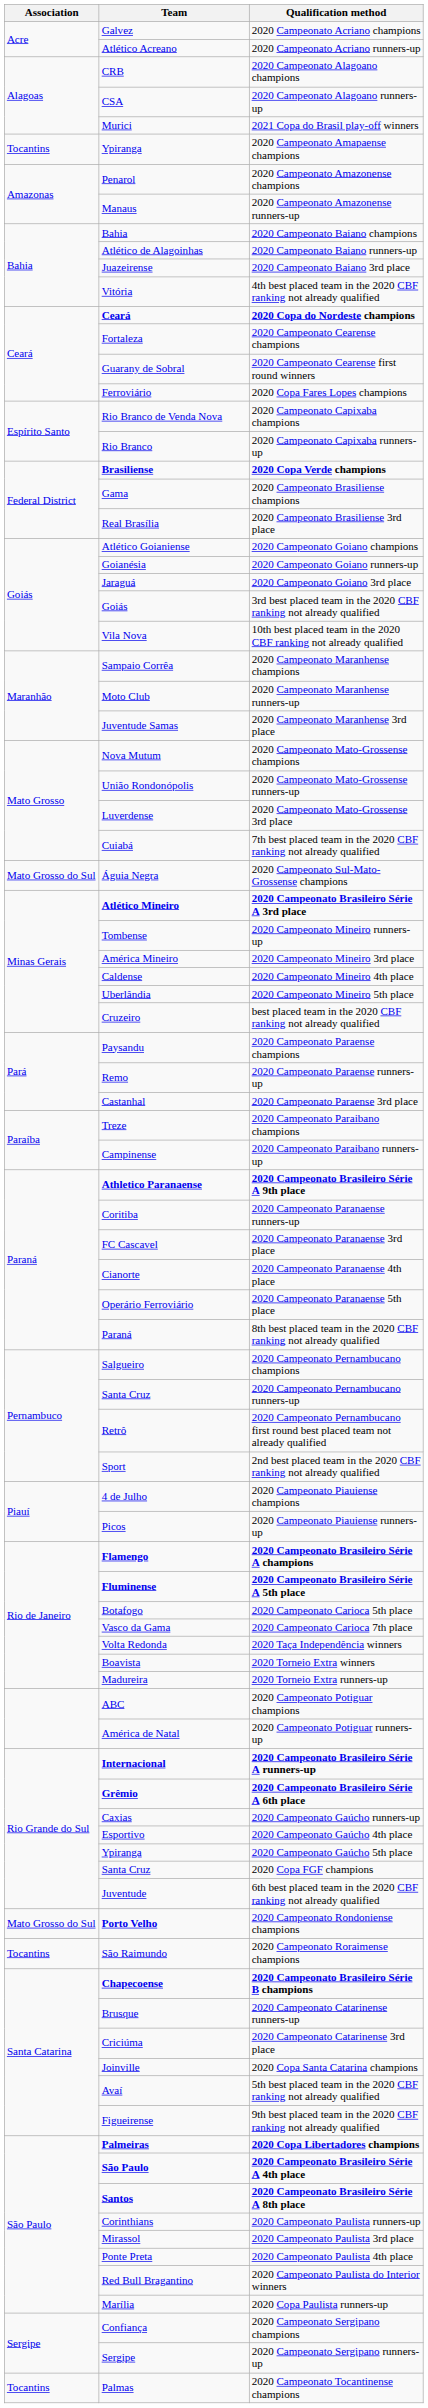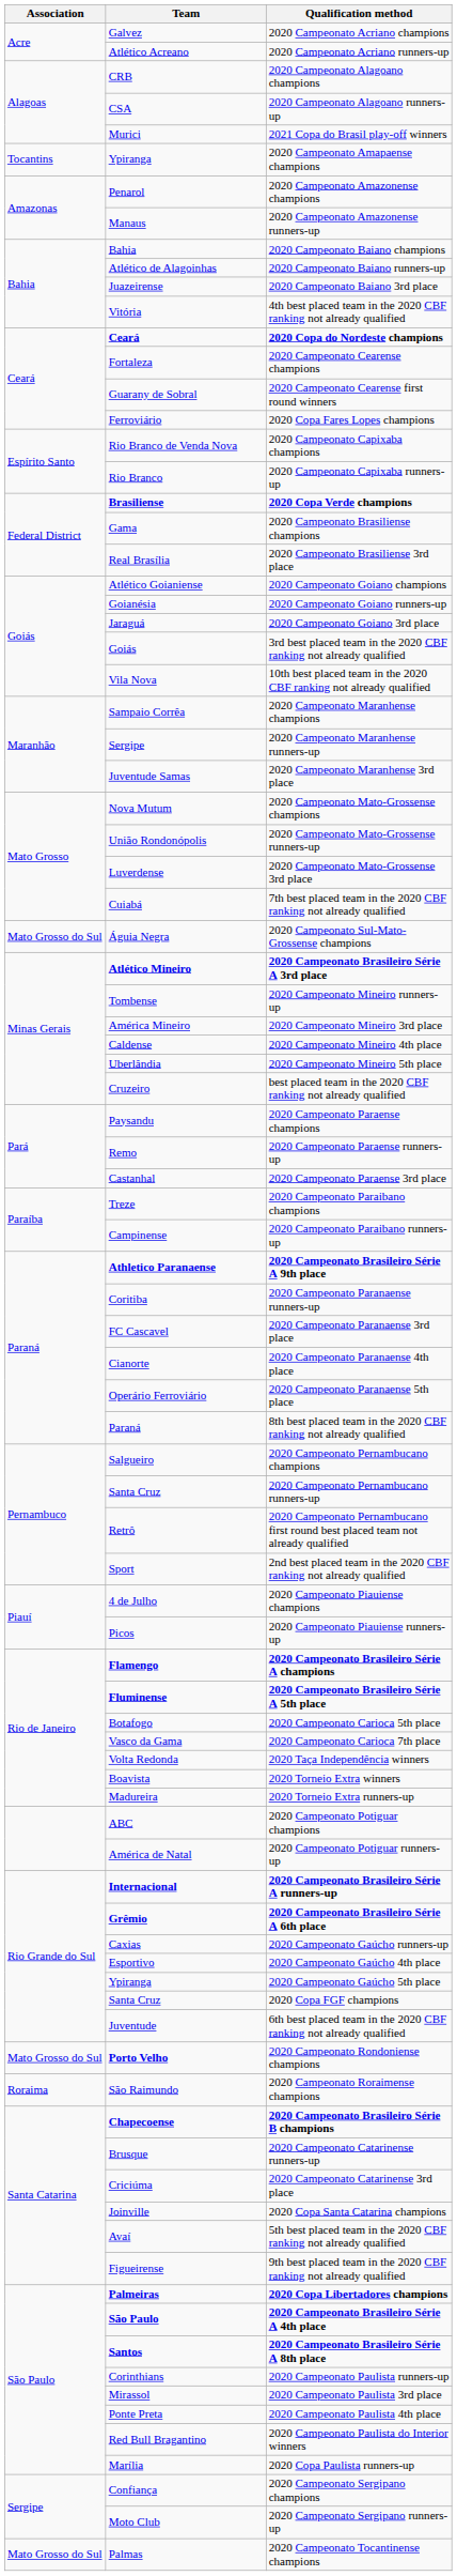 <table class="wikitable">
 <tr>
 <th width=130>Association</th>
 <th width=210>Team</th>
 <th>Qualification method</th>
 </tr>
 <tr>
 <td rowspan=2> <a href='#'>Acre</a><br></td>
 <td><a href='#'>Galvez</a></td>
 <td>2020 <a href='#'>Campeonato Acriano</a> champions</td>
 </tr>
 <tr>
 <td><a href='#'>Atlético Acreano</a></td>
 <td>2020 <a href='#'>Campeonato Acriano</a> runners-up</td>
 </tr>
 <tr>
 <td rowspan=3> <a href='#'>Alagoas</a><br></td>
 <td><a href='#'>CRB</a></td>
 <td><a href='#'>2020 Campeonato Alagoano</a> champions</td>
 </tr>
 <tr>
 <td><a href='#'>CSA</a></td>
 <td><a href='#'>2020 Campeonato Alagoano</a> runners-up</td>
 </tr>
 <tr>
 <td><a href='#'>Murici</a></td>
 <td><a href='#'>2021 Copa do Brasil play-off</a> winners</td>
 </tr>
 <tr>
 <td> <a href='#'>Tocantins</a><br></td>
 <td><a href='#'>Ypiranga</a></td>
 <td>2020 <a href='#'>Campeonato Amapaense</a> champions</td>
 </tr>
 <tr>
 <td rowspan=2> <a href='#'>Amazonas</a><br></td>
 <td><a href='#'>Penarol</a></td>
 <td>2020 <a href='#'>Campeonato Amazonense</a> champions</td>
 </tr>
 <tr>
 <td><a href='#'>Manaus</a></td>
 <td>2020 <a href='#'>Campeonato Amazonense</a> runners-up</td>
 </tr>
 <tr>
 <td rowspan=4> <a href='#'>Bahia</a><br></td>
 <td><a href='#'>Bahia</a></td>
 <td><a href='#'>2020 Campeonato Baiano</a> champions</td>
 </tr>
 <tr>
 <td><a href='#'>Atlético de Alagoinhas</a></td>
 <td><a href='#'>2020 Campeonato Baiano</a> runners-up</td>
 </tr>
 <tr>
 <td><a href='#'>Juazeirense</a></td>
 <td><a href='#'>2020 Campeonato Baiano</a> 3rd place</td>
 </tr>
 <tr>
 <td><a href='#'>Vitória</a></td>
 <td>4th best placed team in the 2020 <a href='#'>CBF ranking</a> not already qualified</td>
 </tr>
 <tr>
 <td rowspan=4> <a href='#'>Ceará</a><br></td>
 <td><strong><a href='#'>Ceará</a></strong></td>
 <td><strong><a href='#'>2020 Copa do Nordeste</a> champions</strong></td>
 </tr>
 <tr>
 <td><a href='#'>Fortaleza</a></td>
 <td><a href='#'>2020 Campeonato Cearense</a> champions</td>
 </tr>
 <tr>
 <td><a href='#'>Guarany de Sobral</a></td>
 <td><a href='#'>2020 Campeonato Cearense</a> first round winners</td>
 </tr>
 <tr>
 <td><a href='#'>Ferroviário</a></td>
 <td>2020 <a href='#'>Copa Fares Lopes</a> champions</td>
 </tr>
 <tr>
 <td rowspan=2> <a href='#'>Espírito Santo</a><br></td>
 <td><a href='#'>Rio Branco de Venda Nova</a></td>
 <td>2020 <a href='#'>Campeonato Capixaba</a> champions</td>
 </tr>
 <tr>
 <td><a href='#'>Rio Branco</a></td>
 <td>2020 <a href='#'>Campeonato Capixaba</a> runners-up</td>
 </tr>
 <tr>
 <td rowspan=3> <a href='#'>Federal District</a><br></td>
 <td><strong><a href='#'>Brasiliense</a></strong></td>
 <td><strong><a href='#'>2020 Copa Verde</a> champions</strong></td>
 </tr>
 <tr>
 <td><a href='#'>Gama</a></td>
 <td>2020 <a href='#'>Campeonato Brasiliense</a> champions</td>
 </tr>
 <tr>
 <td><a href='#'>Real Brasília</a></td>
 <td>2020 <a href='#'>Campeonato Brasiliense</a> 3rd place</td>
 </tr>
 <tr>
 <td rowspan=5> <a href='#'>Goiás</a><br></td>
 <td><a href='#'>Atlético Goianiense</a></td>
 <td><a href='#'>2020 Campeonato Goiano</a> champions</td>
 </tr>
 <tr>
 <td><a href='#'>Goianésia</a></td>
 <td><a href='#'>2020 Campeonato Goiano</a> runners-up</td>
 </tr>
 <tr>
 <td><a href='#'>Jaraguá</a></td>
 <td><a href='#'>2020 Campeonato Goiano</a> 3rd place</td>
 </tr>
 <tr>
 <td><a href='#'>Goiás</a></td>
 <td>3rd best placed team in the 2020 <a href='#'>CBF ranking</a> not already qualified</td>
 </tr>
 <tr>
 <td><a href='#'>Vila Nova</a></td>
 <td>10th best placed team in the 2020 <a href='#'>CBF ranking</a> not already qualified</td>
 </tr>
 <tr>
 <td rowspan=3> <a href='#'>Maranhão</a><br></td>
 <td><a href='#'>Sampaio Corrêa</a></td>
 <td>2020 <a href='#'>Campeonato Maranhense</a> champions</td>
 </tr>
 <tr>
-<td><a href='#'>Moto Club</a></td>
+<td><a href='#'>Sergipe</a></td>
 <td>2020 <a href='#'>Campeonato Maranhense</a> runners-up</td>
 </tr>
 <tr>
 <td><a href='#'>Juventude Samas</a></td>
 <td>2020 <a href='#'>Campeonato Maranhense</a> 3rd place</td>
 </tr>
 <tr>
 <td rowspan=4> <a href='#'>Mato Grosso</a><br></td>
 <td><a href='#'>Nova Mutum</a></td>
 <td>2020 <a href='#'>Campeonato Mato-Grossense</a> champions</td>
 </tr>
 <tr>
 <td><a href='#'>União Rondonópolis</a></td>
 <td>2020 <a href='#'>Campeonato Mato-Grossense</a> runners-up</td>
 </tr>
 <tr>
 <td><a href='#'>Luverdense</a></td>
 <td>2020 <a href='#'>Campeonato Mato-Grossense</a> 3rd place</td>
 </tr>
 <tr>
 <td><a href='#'>Cuiabá</a></td>
 <td>7th best placed team in the 2020 <a href='#'>CBF ranking</a> not already qualified</td>
 </tr>
 <tr>
 <td> <a href='#'>Mato Grosso do Sul</a> </td>
 <td><a href='#'>Águia Negra</a></td>
 <td>2020 <a href='#'>Campeonato Sul-Mato-Grossense</a> champions</td>
 </tr>
 <tr>
 <td rowspan=6> <a href='#'>Minas Gerais</a><br></td>
 <td><strong><a href='#'>Atlético Mineiro</a></strong></td>
 <td><strong><a href='#'>2020 Campeonato Brasileiro Série A</a> 3rd place</strong></td>
 </tr>
 <tr>
 <td><a href='#'>Tombense</a></td>
 <td><a href='#'>2020 Campeonato Mineiro</a> runners-up</td>
 </tr>
 <tr>
 <td><a href='#'>América Mineiro</a></td>
 <td><a href='#'>2020 Campeonato Mineiro</a> 3rd place</td>
 </tr>
 <tr>
 <td><a href='#'>Caldense</a></td>
 <td><a href='#'>2020 Campeonato Mineiro</a> 4th place</td>
 </tr>
 <tr>
 <td><a href='#'>Uberlândia</a></td>
 <td><a href='#'>2020 Campeonato Mineiro</a> 5th place</td>
 </tr>
 <tr>
 <td><a href='#'>Cruzeiro</a></td>
 <td>best placed team in the 2020 <a href='#'>CBF ranking</a> not already qualified</td>
 </tr>
 <tr>
 <td rowspan=3> <a href='#'>Pará</a><br></td>
 <td><a href='#'>Paysandu</a></td>
 <td><a href='#'>2020 Campeonato Paraense</a> champions</td>
 </tr>
 <tr>
 <td><a href='#'>Remo</a></td>
 <td><a href='#'>2020 Campeonato Paraense</a> runners-up</td>
 </tr>
 <tr>
 <td><a href='#'>Castanhal</a></td>
 <td><a href='#'>2020 Campeonato Paraense</a> 3rd place</td>
 </tr>
 <tr>
 <td rowspan=2> <a href='#'>Paraíba</a><br></td>
 <td><a href='#'>Treze</a></td>
 <td><a href='#'>2020 Campeonato Paraibano</a> champions</td>
 </tr>
 <tr>
 <td><a href='#'>Campinense</a></td>
 <td><a href='#'>2020 Campeonato Paraibano</a> runners-up</td>
 </tr>
 <tr>
 <td rowspan=6> <a href='#'>Paraná</a><br></td>
 <td><strong><a href='#'>Athletico Paranaense</a></strong></td>
 <td><strong><a href='#'>2020 Campeonato Brasileiro Série A</a> 9th place</strong></td>
 </tr>
 <tr>
 <td><a href='#'>Coritiba</a></td>
 <td><a href='#'>2020 Campeonato Paranaense</a> runners-up</td>
 </tr>
 <tr>
 <td><a href='#'>FC Cascavel</a></td>
 <td><a href='#'>2020 Campeonato Paranaense</a> 3rd place</td>
 </tr>
 <tr>
 <td><a href='#'>Cianorte</a></td>
 <td><a href='#'>2020 Campeonato Paranaense</a> 4th place</td>
 </tr>
 <tr>
 <td><a href='#'>Operário Ferroviário</a></td>
 <td><a href='#'>2020 Campeonato Paranaense</a> 5th place</td>
 </tr>
 <tr>
 <td><a href='#'>Paraná</a></td>
 <td>8th best placed team in the 2020 <a href='#'>CBF ranking</a> not already qualified</td>
 </tr>
 <tr>
 <td rowspan=4> <a href='#'>Pernambuco</a><br></td>
 <td><a href='#'>Salgueiro</a></td>
 <td><a href='#'>2020 Campeonato Pernambucano</a> champions</td>
 </tr>
 <tr>
 <td><a href='#'>Santa Cruz</a></td>
 <td><a href='#'>2020 Campeonato Pernambucano</a> runners-up</td>
 </tr>
 <tr>
 <td><a href='#'>Retrô</a></td>
 <td><a href='#'>2020 Campeonato Pernambucano</a> first round best placed team not already qualified</td>
 </tr>
 <tr>
 <td><a href='#'>Sport</a></td>
 <td>2nd best placed team in the 2020 <a href='#'>CBF ranking</a> not already qualified</td>
 </tr>
 <tr>
 <td rowspan=2> <a href='#'>Piauí</a><br></td>
 <td><a href='#'>4 de Julho</a></td>
 <td>2020 <a href='#'>Campeonato Piauiense</a> champions</td>
 </tr>
 <tr>
 <td><a href='#'>Picos</a></td>
 <td>2020 <a href='#'>Campeonato Piauiense</a> runners-up</td>
 </tr>
 <tr>
 <td rowspan=7> <a href='#'>Rio de Janeiro</a><br></td>
 <td><strong><a href='#'>Flamengo</a></strong></td>
 <td><strong><a href='#'>2020 Campeonato Brasileiro Série A</a> champions</strong></td>
 </tr>
 <tr>
 <td><strong><a href='#'>Fluminense</a></strong></td>
 <td><strong><a href='#'>2020 Campeonato Brasileiro Série A</a> 5th place</strong></td>
 </tr>
 <tr>
 <td><a href='#'>Botafogo</a></td>
 <td><a href='#'>2020 Campeonato Carioca</a> 5th place</td>
 </tr>
 <tr>
 <td><a href='#'>Vasco da Gama</a></td>
 <td><a href='#'>2020 Campeonato Carioca</a> 7th place</td>
 </tr>
 <tr>
 <td><a href='#'>Volta Redonda</a></td>
 <td><a href='#'>2020 Taça Independência</a> winners</td>
 </tr>
 <tr>
 <td><a href='#'>Boavista</a></td>
 <td><a href='#'>2020 Torneio Extra</a> winners</td>
 </tr>
 <tr>
 <td><a href='#'>Madureira</a></td>
 <td><a href='#'>2020 Torneio Extra</a> runners-up</td>
 </tr>
 <tr>
 <td rowspan=2> </td>
 <td><a href='#'>ABC</a></td>
 <td>2020 <a href='#'>Campeonato Potiguar</a> champions</td>
 </tr>
 <tr>
 <td><a href='#'>América de Natal</a></td>
 <td>2020 <a href='#'>Campeonato Potiguar</a> runners-up</td>
 </tr>
 <tr>
 <td rowspan=7> <a href='#'>Rio Grande do Sul</a><br></td>
 <td><strong><a href='#'>Internacional</a></strong></td>
 <td><strong><a href='#'>2020 Campeonato Brasileiro Série A</a> runners-up</strong></td>
 </tr>
 <tr>
 <td><strong><a href='#'>Grêmio</a></strong></td>
 <td><strong><a href='#'>2020 Campeonato Brasileiro Série A</a> 6th place</strong></td>
 </tr>
 <tr>
 <td><a href='#'>Caxias</a></td>
 <td><a href='#'>2020 Campeonato Gaúcho</a> runners-up</td>
 </tr>
 <tr>
 <td><a href='#'>Esportivo</a></td>
 <td><a href='#'>2020 Campeonato Gaúcho</a> 4th place</td>
 </tr>
 <tr>
 <td><a href='#'>Ypiranga</a></td>
 <td><a href='#'>2020 Campeonato Gaúcho</a> 5th place</td>
 </tr>
 <tr>
 <td><a href='#'>Santa Cruz</a></td>
 <td>2020 <a href='#'>Copa FGF</a> champions</td>
 </tr>
 <tr>
 <td><a href='#'>Juventude</a></td>
 <td>6th best placed team in the 2020 <a href='#'>CBF ranking</a> not already qualified</td>
 </tr>
 <tr>
 <td> <a href='#'>Mato Grosso do Sul</a> </td>
 <td><strong><a href='#'>Porto Velho</a></strong></td>
 <td><a href='#'>2020 Campeonato Rondoniense</a> champions</td>
 </tr>
 <tr>
-<td> <a href='#'>Tocantins</a><br></td>
+<td> <a href='#'>Roraima</a><br></td>
 <td><a href='#'>São Raimundo</a></td>
 <td>2020 <a href='#'>Campeonato Roraimense</a> champions</td>
 </tr>
 <tr>
 <td rowspan=6> <a href='#'>Santa Catarina</a><br></td>
 <td><strong><a href='#'>Chapecoense</a></strong></td>
 <td><strong><a href='#'>2020 Campeonato Brasileiro Série B</a> champions</strong></td>
 </tr>
 <tr>
 <td><a href='#'>Brusque</a></td>
 <td><a href='#'>2020 Campeonato Catarinense</a> runners-up</td>
 </tr>
 <tr>
 <td><a href='#'>Criciúma</a></td>
 <td><a href='#'>2020 Campeonato Catarinense</a> 3rd place</td>
 </tr>
 <tr>
 <td><a href='#'>Joinville</a></td>
 <td>2020 <a href='#'>Copa Santa Catarina</a> champions</td>
 </tr>
 <tr>
 <td><a href='#'>Avaí</a></td>
 <td>5th best placed team in the 2020 <a href='#'>CBF ranking</a> not already qualified</td>
 </tr>
 <tr>
 <td><a href='#'>Figueirense</a></td>
 <td>9th best placed team in the 2020 <a href='#'>CBF ranking</a> not already qualified</td>
 </tr>
 <tr>
 <td rowspan=8> <a href='#'>São Paulo</a><br></td>
 <td><strong><a href='#'>Palmeiras</a></strong></td>
 <td><strong><a href='#'>2020 Copa Libertadores</a> champions</strong></td>
 </tr>
 <tr>
 <td><strong><a href='#'>São Paulo</a></strong></td>
 <td><strong><a href='#'>2020 Campeonato Brasileiro Série A</a> 4th place</strong></td>
 </tr>
 <tr>
 <td><strong><a href='#'>Santos</a></strong></td>
 <td><strong><a href='#'>2020 Campeonato Brasileiro Série A</a> 8th place</strong></td>
 </tr>
 <tr>
 <td><a href='#'>Corinthians</a></td>
 <td><a href='#'>2020 Campeonato Paulista</a> runners-up</td>
 </tr>
 <tr>
 <td><a href='#'>Mirassol</a></td>
 <td><a href='#'>2020 Campeonato Paulista</a> 3rd place</td>
 </tr>
 <tr>
 <td><a href='#'>Ponte Preta</a></td>
 <td><a href='#'>2020 Campeonato Paulista</a> 4th place</td>
 </tr>
 <tr>
 <td><a href='#'>Red Bull Bragantino</a></td>
 <td>2020 <a href='#'>Campeonato Paulista do Interior</a> winners</td>
 </tr>
 <tr>
 <td><a href='#'>Marília</a></td>
 <td>2020 <a href='#'>Copa Paulista</a> runners-up</td>
 </tr>
 <tr>
 <td rowspan=2> <a href='#'>Sergipe</a><br></td>
 <td><a href='#'>Confiança</a></td>
 <td>2020 <a href='#'>Campeonato Sergipano</a> champions</td>
 </tr>
 <tr>
-<td><a href='#'>Sergipe</a></td>
+<td><a href='#'>Moto Club</a></td>
 <td>2020 <a href='#'>Campeonato Sergipano</a> runners-up</td>
 </tr>
 <tr>
-<td> <a href='#'>Tocantins</a><br></td>
+<td> <a href='#'>Mato Grosso do Sul</a> </td>
 <td><a href='#'>Palmas</a></td>
 <td>2020 <a href='#'>Campeonato Tocantinense</a> champions</td>
 </tr>
 </table>
